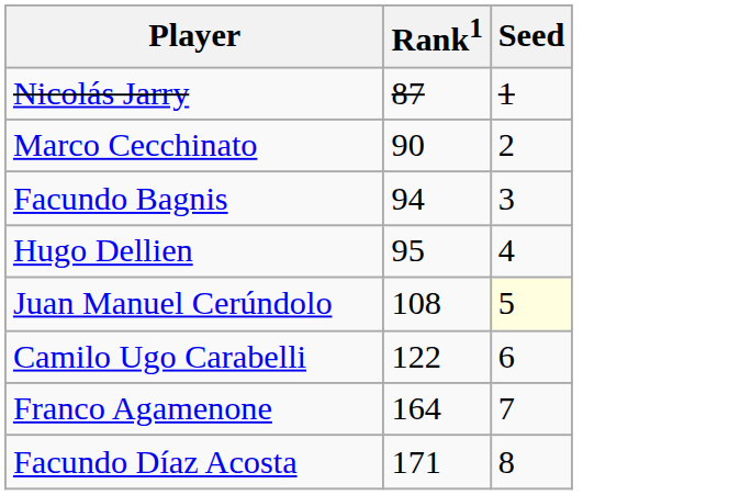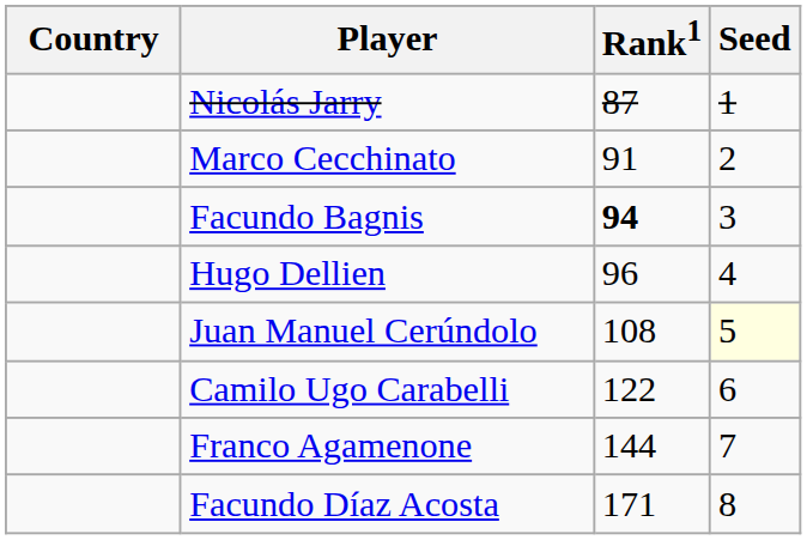 <table class="sortable wikitable">
 <tr>
+<th width="70">Country</th>
 <th width="175">Player</th>
 <th>Rank<sup>1</sup></th>
 <th>Seed</th>
 </tr>
 <tr>
+<td><s></s></td>
 <td><s><a href='#'>Nicolás Jarry</a></s></td>
 <td><s>87</s></td>
 <td><s>1</s></td>
 </tr>
 <tr>
+<td></td>
 <td><a href='#'>Marco Cecchinato</a></td>
-<td>90</td>
+<td>91</td>
 <td>2</td>
 </tr>
 <tr>
+<td></td>
 <td><a href='#'>Facundo Bagnis</a></td>
-<td>94</td>
+<td><strong>94</strong></td>
 <td>3</td>
 </tr>
 <tr>
+<td></td>
 <td><a href='#'>Hugo Dellien</a></td>
-<td>95</td>
+<td>96</td>
 <td>4</td>
 </tr>
 <tr>
+<td></td>
 <td><a href='#'>Juan Manuel Cerúndolo</a></td>
 <td>108</td>
 <td style="background: lightyellow;">5</td>
 </tr>
 <tr>
+<td></td>
 <td><a href='#'>Camilo Ugo Carabelli</a></td>
 <td>122</td>
 <td>6</td>
 </tr>
 <tr>
+<td></td>
 <td><a href='#'>Franco Agamenone</a></td>
-<td>164</td>
+<td>144</td>
 <td>7</td>
 </tr>
 <tr>
+<td></td>
 <td><a href='#'>Facundo Díaz Acosta</a></td>
 <td>171</td>
 <td>8</td>
 </tr>
 </table>
